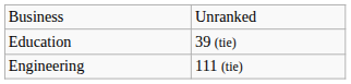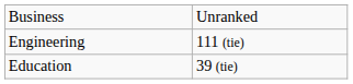 <table class="wikitable floatright" style="width: 22em;">
 <tr>
 <td>Business</td>
 <td>Unranked</td>
 </tr>
 <tr>
+<td>Engineering</td>
+<td>111 <small>(tie)</small></td>
+</tr>
+<tr>
 <td>Education</td>
 <td>39 <small>(tie)</small></td>
 </tr>
-<tr>
-<td>Engineering</td>
-<td>111 <small>(tie)</small></td>
-</tr>
 </table>
